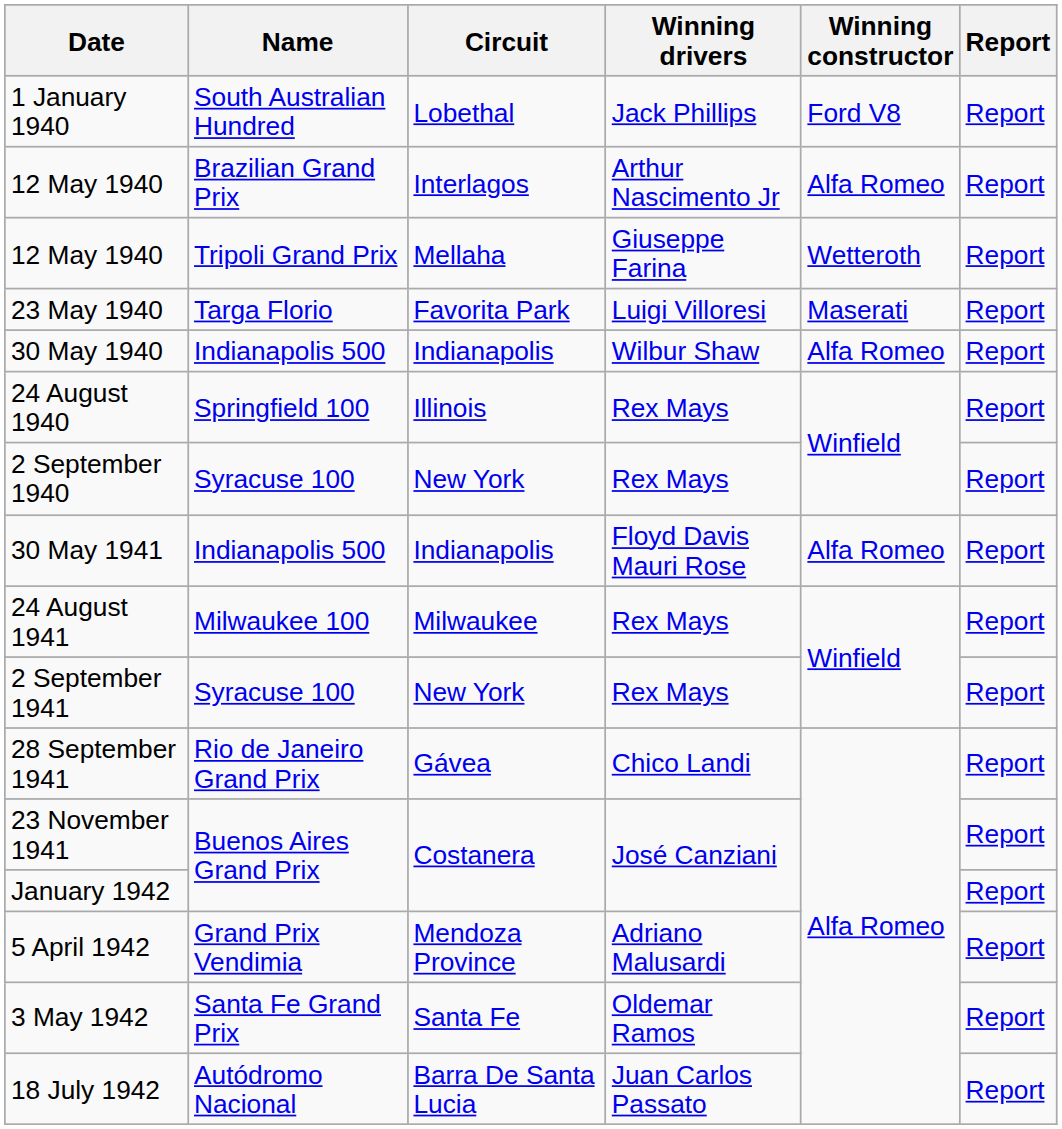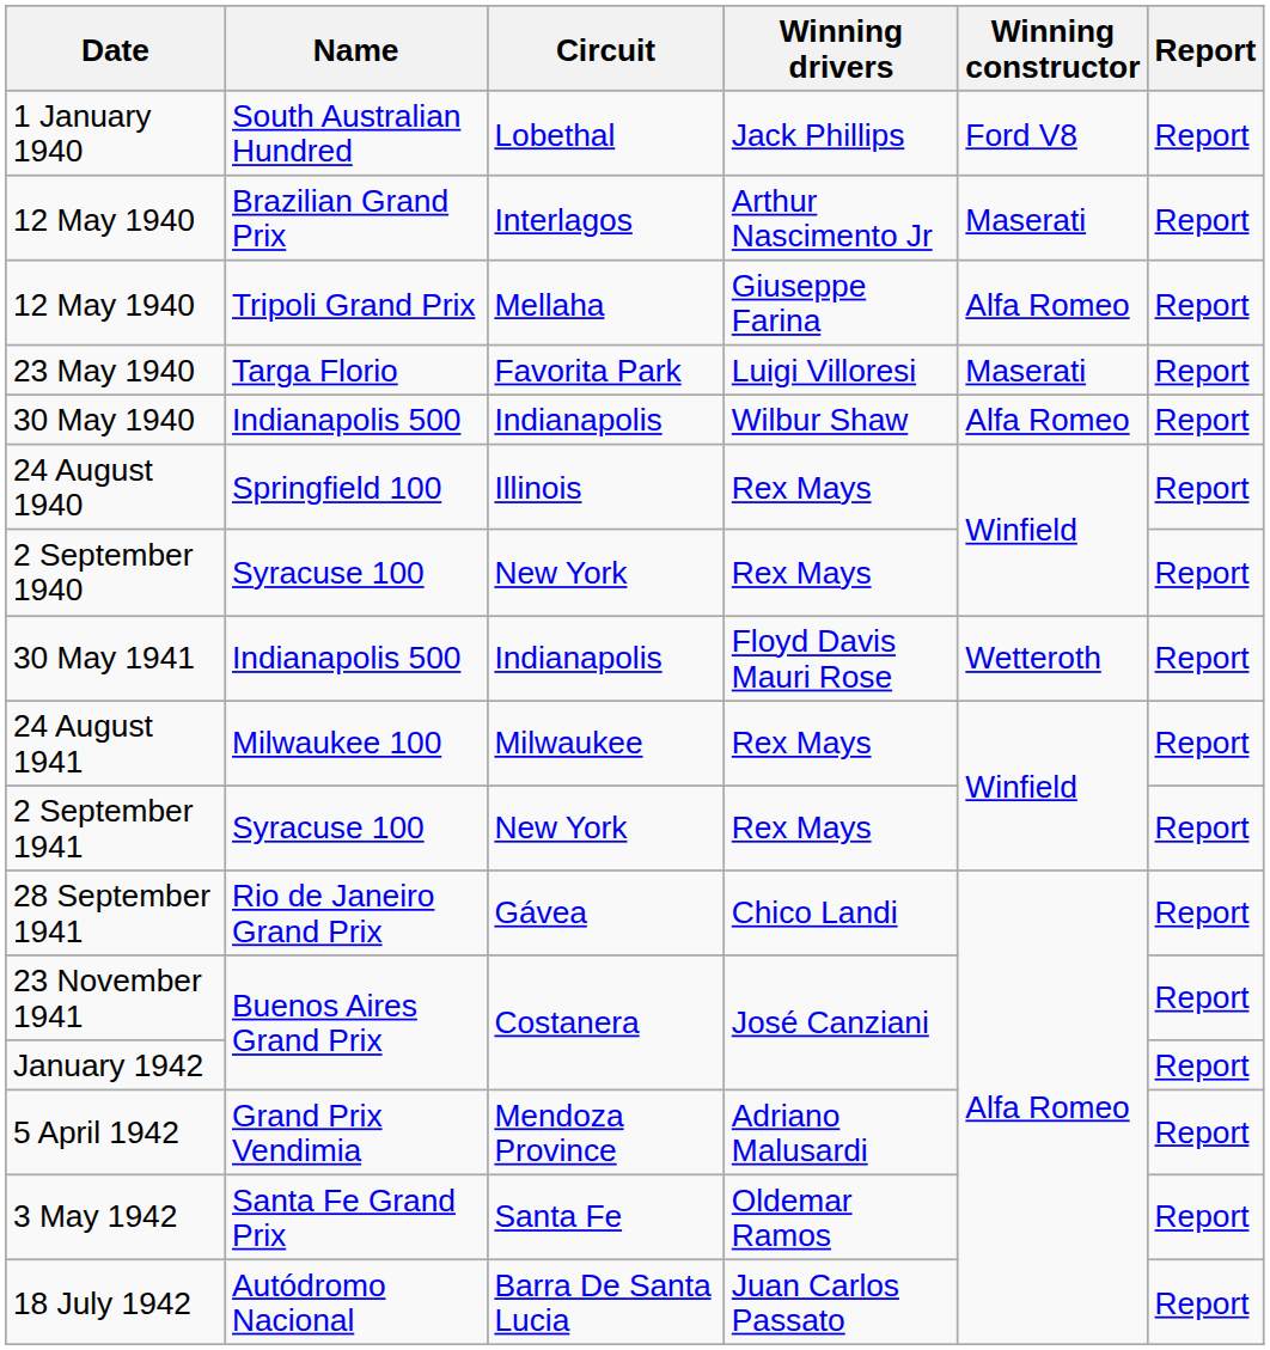 <table class="wikitable" style="font-size:95%">
 <tr>
 <th>Date</th>
 <th>Name</th>
 <th>Circuit</th>
 <th>Winning drivers</th>
 <th>Winning<br>constructor</th>
 <th>Report</th>
 </tr>
 <tr>
 <td>1 January 1940</td>
 <td> <a href='#'>South Australian Hundred</a></td>
 <td><a href='#'>Lobethal</a></td>
 <td> <a href='#'>Jack Phillips</a></td>
 <td><a href='#'>Ford V8</a></td>
 <td><a href='#'>Report</a></td>
 </tr>
 <tr>
 <td>12 May 1940</td>
 <td> <a href='#'>Brazilian Grand Prix</a></td>
 <td><a href='#'>Interlagos</a></td>
 <td> <a href='#'>Arthur Nascimento Jr</a></td>
-<td><a href='#'>Alfa Romeo</a></td>
+<td><a href='#'>Maserati</a></td>
 <td><a href='#'>Report</a></td>
 </tr>
 <tr>
 <td>12 May 1940</td>
 <td> <a href='#'>Tripoli Grand Prix</a></td>
 <td><a href='#'>Mellaha</a></td>
 <td> <a href='#'>Giuseppe Farina</a></td>
-<td><a href='#'>Wetteroth</a></td>
+<td><a href='#'>Alfa Romeo</a></td>
 <td><a href='#'>Report</a></td>
 </tr>
 <tr>
 <td>23 May 1940</td>
 <td> <a href='#'>Targa Florio</a></td>
 <td><a href='#'>Favorita Park</a></td>
 <td> <a href='#'>Luigi Villoresi</a></td>
 <td><a href='#'>Maserati</a></td>
 <td><a href='#'>Report</a></td>
 </tr>
 <tr>
 <td>30 May 1940</td>
 <td> <a href='#'>Indianapolis 500</a></td>
 <td><a href='#'>Indianapolis</a></td>
 <td> <a href='#'>Wilbur Shaw</a></td>
 <td><a href='#'>Alfa Romeo</a></td>
 <td><a href='#'>Report</a></td>
 </tr>
 <tr>
 <td>24 August 1940</td>
 <td> <a href='#'>Springfield 100</a></td>
 <td><a href='#'>Illinois</a></td>
 <td> <a href='#'>Rex Mays</a></td>
 <td rowspan=2><a href='#'>Winfield</a></td>
 <td><a href='#'>Report</a></td>
 </tr>
 <tr>
 <td>2 September 1940</td>
 <td> <a href='#'>Syracuse 100</a></td>
 <td><a href='#'>New York</a></td>
 <td> <a href='#'>Rex Mays</a></td>
 <td><a href='#'>Report</a></td>
 </tr>
 <tr>
 <td>30 May 1941</td>
 <td> <a href='#'>Indianapolis 500</a></td>
 <td><a href='#'>Indianapolis</a></td>
 <td> <a href='#'>Floyd Davis</a><br> <a href='#'>Mauri Rose</a></td>
-<td><a href='#'>Alfa Romeo</a></td>
+<td><a href='#'>Wetteroth</a></td>
 <td><a href='#'>Report</a></td>
 </tr>
 <tr>
 <td>24 August 1941</td>
 <td> <a href='#'>Milwaukee 100</a></td>
 <td><a href='#'>Milwaukee</a></td>
 <td> <a href='#'>Rex Mays</a></td>
 <td rowspan=2><a href='#'>Winfield</a></td>
 <td><a href='#'>Report</a></td>
 </tr>
 <tr>
 <td>2 September 1941</td>
 <td> <a href='#'>Syracuse 100</a></td>
 <td><a href='#'>New York</a></td>
 <td> <a href='#'>Rex Mays</a></td>
 <td><a href='#'>Report</a></td>
 </tr>
 <tr>
 <td>28 September 1941</td>
 <td> <a href='#'>Rio de Janeiro Grand Prix</a></td>
 <td><a href='#'>Gávea</a></td>
 <td> <a href='#'>Chico Landi</a></td>
 <td rowspan=6><a href='#'>Alfa Romeo</a></td>
 <td><a href='#'>Report</a></td>
 </tr>
 <tr>
 <td>23 November 1941</td>
 <td rowspan=2> <a href='#'>Buenos Aires Grand Prix</a></td>
 <td rowspan=2><a href='#'>Costanera</a></td>
 <td rowspan=2> <a href='#'>José Canziani</a></td>
 <td><a href='#'>Report</a></td>
 </tr>
 <tr>
 <td>January 1942</td>
 <td><a href='#'>Report</a></td>
 </tr>
 <tr>
 <td>5 April 1942</td>
 <td> <a href='#'>Grand Prix Vendimia</a></td>
 <td><a href='#'>Mendoza Province</a></td>
 <td> <a href='#'>Adriano Malusardi</a></td>
 <td><a href='#'>Report</a></td>
 </tr>
 <tr>
 <td>3 May 1942</td>
 <td> <a href='#'>Santa Fe Grand Prix</a></td>
 <td><a href='#'>Santa Fe</a></td>
 <td> <a href='#'>Oldemar Ramos</a></td>
 <td><a href='#'>Report</a></td>
 </tr>
 <tr>
 <td>18 July 1942</td>
 <td> <a href='#'>Autódromo Nacional</a></td>
 <td><a href='#'>Barra De Santa Lucia</a></td>
 <td> <a href='#'>Juan Carlos Passato</a></td>
 <td><a href='#'>Report</a></td>
 </tr>
 </table>
